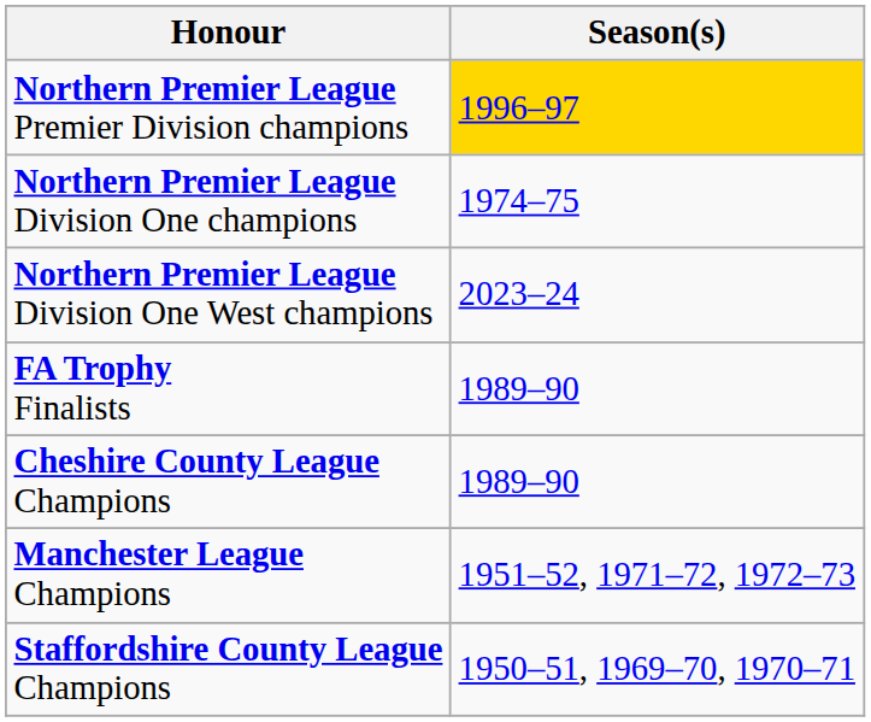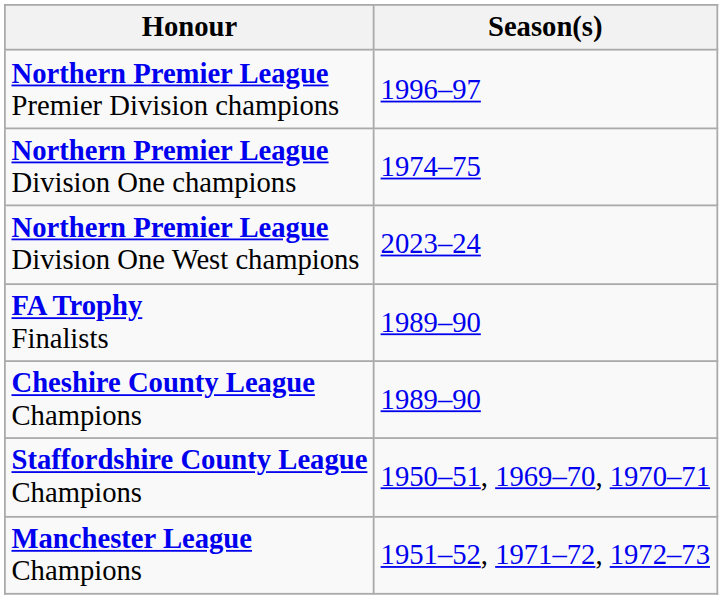 <table class="wikitable">
 <tr>
 <th>Honour</th>
 <th>Season(s)</th>
 </tr>
 <tr>
 <td><strong><a href='#'>Northern Premier League</a></strong><br>Premier Division champions</td>
-<td style="background: gold;"><a href='#'>1996–97</a></td>
+<td><a href='#'>1996–97</a></td>
 </tr>
 <tr>
 <td><strong><a href='#'>Northern Premier League</a></strong><br>Division One champions</td>
 <td><a href='#'>1974–75</a></td>
 </tr>
 <tr>
 <td><strong><a href='#'>Northern Premier League</a></strong><br>Division One West champions</td>
 <td><a href='#'>2023–24</a></td>
 </tr>
 <tr>
 <td><strong><a href='#'>FA Trophy</a></strong><br>Finalists</td>
 <td><a href='#'>1989–90</a></td>
 </tr>
 <tr>
 <td><strong><a href='#'>Cheshire County League</a></strong><br>Champions</td>
 <td><a href='#'>1989–90</a></td>
 </tr>
 <tr>
+<td><strong><a href='#'>Staffordshire County League</a></strong><br>Champions</td>
+<td><a href='#'>1950–51</a>, <a href='#'>1969–70</a>, <a href='#'>1970–71</a></td>
+</tr>
+<tr>
 <td><strong><a href='#'>Manchester League</a></strong><br>Champions</td>
 <td><a href='#'>1951–52</a>, <a href='#'>1971–72</a>, <a href='#'>1972–73</a></td>
 </tr>
-<tr>
-<td><strong><a href='#'>Staffordshire County League</a></strong><br>Champions</td>
-<td><a href='#'>1950–51</a>, <a href='#'>1969–70</a>, <a href='#'>1970–71</a></td>
-</tr>
 </table>
